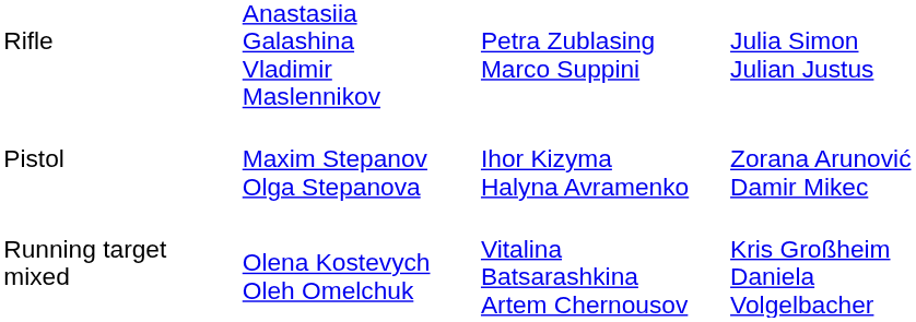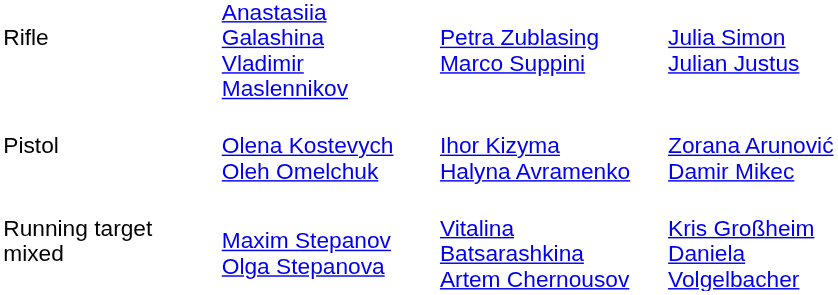 <table>
 <tr>
 <td>Rifle</td>
 <td> <br> <a href='#'>Anastasiia Galashina</a><br><a href='#'>Vladimir Maslennikov</a></td>
 <td> <br> <a href='#'>Petra Zublasing</a><br><a href='#'>Marco Suppini</a></td>
 <td> <br> <a href='#'>Julia Simon</a><br><a href='#'>Julian Justus</a></td>
 </tr>
 <tr>
 <td>Pistol</td>
-<td> <br> <a href='#'>Maxim Stepanov</a><br><a href='#'>Olga Stepanova</a></td>
+<td> <br> <a href='#'>Olena Kostevych</a><br><a href='#'>Oleh Omelchuk</a></td>
 <td> <br> <a href='#'>Ihor Kizyma</a><br><a href='#'>Halyna Avramenko</a></td>
 <td> <br> <a href='#'>Zorana Arunović</a><br><a href='#'>Damir Mikec</a></td>
 </tr>
 <tr>
 <td>Running target mixed</td>
-<td> <br> <a href='#'>Olena Kostevych</a><br><a href='#'>Oleh Omelchuk</a></td>
+<td> <br> <a href='#'>Maxim Stepanov</a><br><a href='#'>Olga Stepanova</a></td>
 <td> <br> <a href='#'>Vitalina Batsarashkina</a><br><a href='#'>Artem Chernousov</a></td>
 <td> <br> <a href='#'>Kris Großheim</a><br><a href='#'>Daniela Volgelbacher</a></td>
 </tr>
 </table>
